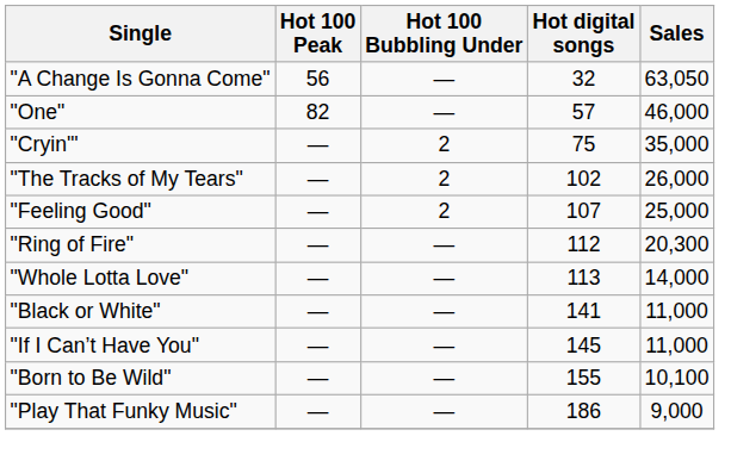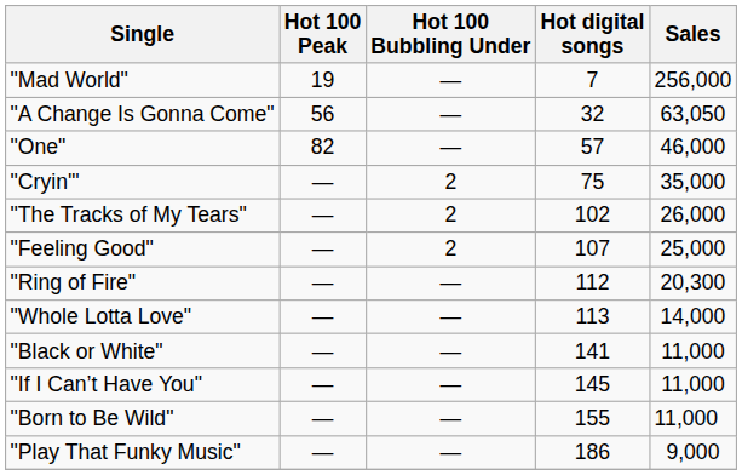 <table class="wikitable">
 <tr>
 <th>Single</th>
 <th>Hot 100<br>Peak</th>
 <th>Hot 100<br>Bubbling Under</th>
 <th>Hot digital<br>songs</th>
 <th>Sales</th>
+</tr>
+<tr>
+<td>"Mad World"</td>
+<td align="center">19</td>
+<td align="center">—</td>
+<td align="center">7</td>
+<td align="center">256,000</td>
 </tr>
 <tr>
 <td>"A Change Is Gonna Come"</td>
 <td align="center">56</td>
 <td align="center">—</td>
 <td align="center">32</td>
 <td align="center">63,050</td>
 </tr>
 <tr>
 <td>"One"</td>
 <td align="center">82</td>
 <td align="center">—</td>
 <td align="center">57</td>
 <td align="center">46,000</td>
 </tr>
 <tr>
 <td>"Cryin'"</td>
 <td align="center">—</td>
 <td align="center">2</td>
 <td align="center">75</td>
 <td align="center">35,000 </td>
 </tr>
 <tr>
 <td>"The Tracks of My Tears"</td>
 <td align="center">—</td>
 <td align="center">2</td>
 <td align="center">102</td>
 <td align="center">26,000 </td>
 </tr>
 <tr>
 <td>"Feeling Good"</td>
 <td align="center">—</td>
 <td align="center">2</td>
 <td align="center">107</td>
 <td align="center">25,000 </td>
 </tr>
 <tr>
 <td>"Ring of Fire"</td>
 <td align="center">—</td>
 <td align="center">—</td>
 <td align="center">112</td>
 <td align="center">20,300 </td>
 </tr>
 <tr>
 <td>"Whole Lotta Love"</td>
 <td align="center">—</td>
 <td align="center">—</td>
 <td align="center">113</td>
 <td align="center">14,000</td>
 </tr>
 <tr>
 <td>"Black or White"</td>
 <td align="center">—</td>
 <td align="center">—</td>
 <td align="center">141</td>
 <td align="center">11,000 </td>
 </tr>
 <tr>
 <td>"If I Can’t Have You"</td>
 <td align="center">—</td>
 <td align="center">—</td>
 <td align="center">145</td>
 <td align="center">11,000 </td>
 </tr>
 <tr>
 <td>"Born to Be Wild"</td>
 <td align="center">—</td>
 <td align="center">—</td>
 <td align="center">155</td>
-<td>10,100 </td>
+<td>11,000 </td>
 </tr>
 <tr>
 <td>"Play That Funky Music"</td>
 <td align="center">—</td>
 <td align="center">—</td>
 <td align="center">186</td>
 <td align="center">9,000 </td>
 </tr>
 <tr>
 </tr>
 </table>
